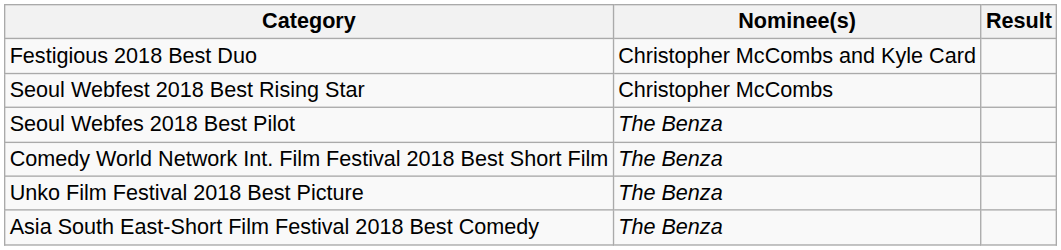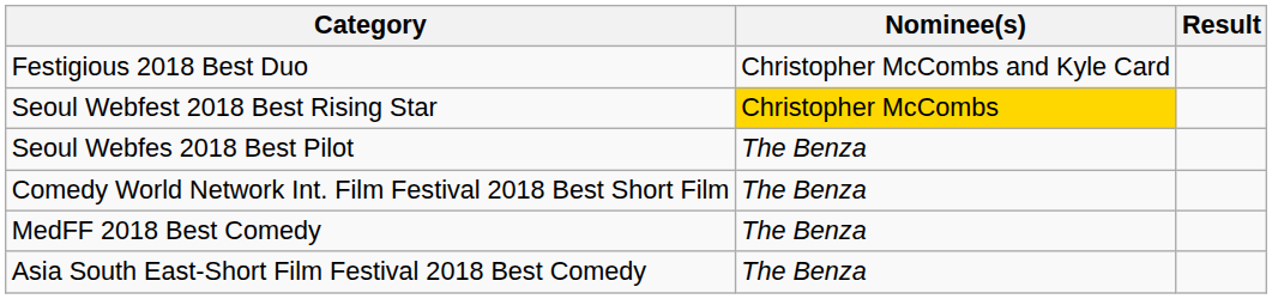 <table class="wikitable">
 <tr>
 <th>Category</th>
 <th>Nominee(s)</th>
 <th>Result</th>
 </tr>
 <tr>
 <td>Festigious 2018 Best Duo </td>
 <td>Christopher McCombs and Kyle Card</td>
 <td></td>
 </tr>
 <tr>
 <td>Seoul Webfest 2018 Best Rising Star</td>
-<td>Christopher McCombs</td>
+<td style="background: gold;">Christopher McCombs</td>
 <td></td>
 </tr>
 <tr>
 <td>Seoul Webfes 2018 Best Pilot</td>
 <td><em>The Benza</em></td>
 <td></td>
 </tr>
 <tr>
 <td>Comedy World Network Int. Film Festival 2018 Best Short Film</td>
 <td><em>The Benza</em></td>
 <td></td>
 </tr>
 <tr>
-<td>Unko Film Festival 2018 Best Picture</td>
+<td>MedFF 2018 Best Comedy</td>
 <td><em>The Benza</em></td>
 <td></td>
 </tr>
 <tr>
 <td>Asia South East-Short Film Festival 2018 Best Comedy</td>
 <td><em>The Benza</em></td>
 <td></td>
 </tr>
 </table>
